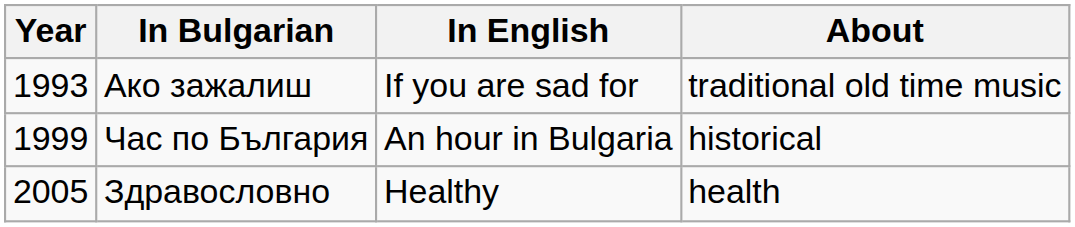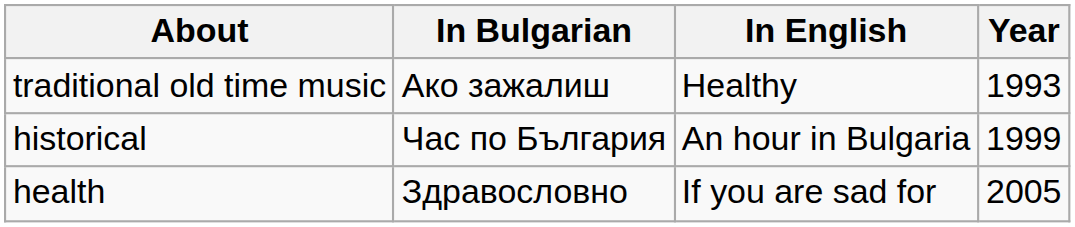 <table class="wikitable">
 <tr>
-<th>Year</th>
+<th>About</th>
 <th>In Bulgarian</th>
 <th>In English</th>
-<th>About</th>
+<th>Year</th>
 </tr>
 <tr>
+<td>traditional old time music</td>
+<td>Ако зажалиш</td>
+<td>Healthy</td>
 <td>1993</td>
-<td>Ако зажалиш</td>
-<td>If you are sad for</td>
-<td>traditional old time music</td>
 </tr>
 <tr>
-<td>1999</td>
+<td>historical</td>
 <td>Час по България</td>
 <td>An hour in Bulgaria</td>
-<td>historical</td>
+<td>1999</td>
 </tr>
 <tr>
+<td>health</td>
+<td>Здравословно</td>
+<td>If you are sad for</td>
 <td>2005</td>
-<td>Здравословно</td>
-<td>Healthy</td>
-<td>health</td>
 </tr>
 </table>
